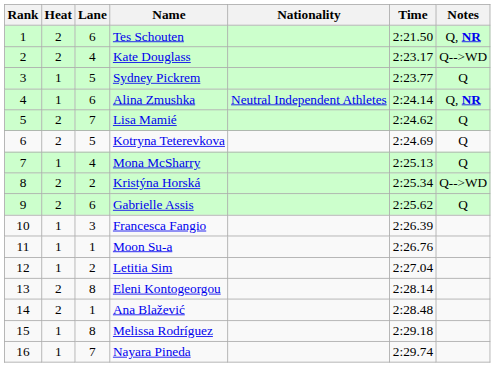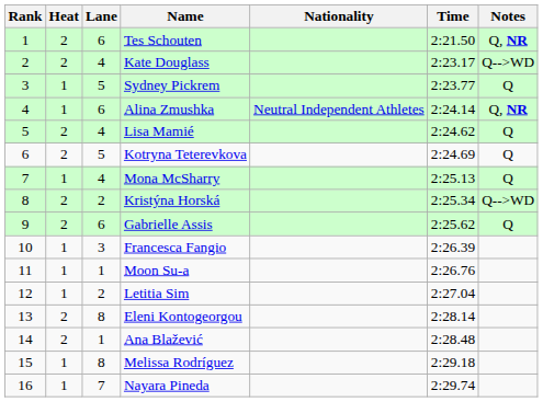 <table class="wikitable sortable" style="text-align:center">
 <tr>
 <th>Rank</th>
 <th>Heat</th>
 <th>Lane</th>
 <th>Name</th>
 <th>Nationality</th>
 <th>Time</th>
 <th>Notes</th>
 </tr>
 <tr bgcolor=ccffcc>
 <td>1</td>
 <td>2</td>
 <td>6</td>
 <td align=left><a href='#'>Tes Schouten</a></td>
 <td align=left></td>
 <td>2:21.50</td>
 <td>Q, <strong><a href='#'>NR</a></strong></td>
 </tr>
 <tr bgcolor=ccffcc>
 <td>2</td>
 <td>2</td>
 <td>4</td>
 <td align=left><a href='#'>Kate Douglass</a></td>
 <td align=left></td>
 <td>2:23.17</td>
 <td>Q-->WD</td>
 </tr>
 <tr bgcolor=ccffcc>
 <td>3</td>
 <td>1</td>
 <td>5</td>
 <td align=left><a href='#'>Sydney Pickrem</a></td>
 <td align=left></td>
 <td>2:23.77</td>
 <td>Q</td>
 </tr>
 <tr bgcolor=ccffcc>
 <td>4</td>
 <td>1</td>
 <td>6</td>
 <td align=left><a href='#'>Alina Zmushka</a></td>
 <td align=left> <a href='#'>Neutral Independent Athletes</a></td>
 <td>2:24.14</td>
 <td>Q, <strong><a href='#'>NR</a></strong></td>
 </tr>
 <tr bgcolor=ccffcc>
 <td>5</td>
 <td>2</td>
-<td>7</td>
+<td>4</td>
 <td align=left><a href='#'>Lisa Mamié</a></td>
 <td align=left></td>
 <td>2:24.62</td>
 <td>Q</td>
 </tr>
 <tr>
 <td>6</td>
 <td>2</td>
 <td>5</td>
 <td align=left><a href='#'>Kotryna Teterevkova</a></td>
 <td align=left></td>
 <td>2:24.69</td>
 <td>Q</td>
 </tr>
 <tr bgcolor=ccffcc>
 <td>7</td>
 <td>1</td>
 <td>4</td>
 <td align=left><a href='#'>Mona McSharry</a></td>
 <td align=left></td>
 <td>2:25.13</td>
 <td>Q</td>
 </tr>
 <tr bgcolor=ccffcc>
 <td>8</td>
 <td>2</td>
 <td>2</td>
 <td align=left><a href='#'>Kristýna Horská</a></td>
 <td align=left></td>
 <td>2:25.34</td>
 <td>Q-->WD</td>
 </tr>
 <tr bgcolor=ccffcc>
 <td>9</td>
 <td>2</td>
 <td>6</td>
 <td align=left><a href='#'>Gabrielle Assis</a></td>
 <td align=left></td>
 <td>2:25.62</td>
 <td>Q</td>
 </tr>
 <tr>
 <td>10</td>
 <td>1</td>
 <td>3</td>
 <td align=left><a href='#'>Francesca Fangio</a></td>
 <td align=left></td>
 <td>2:26.39</td>
 <td></td>
 </tr>
 <tr>
 <td>11</td>
 <td>1</td>
 <td>1</td>
 <td align=left><a href='#'>Moon Su-a</a></td>
 <td align=left></td>
 <td>2:26.76</td>
 <td></td>
 </tr>
 <tr>
 <td>12</td>
 <td>1</td>
 <td>2</td>
 <td align=left><a href='#'>Letitia Sim</a></td>
 <td align=left></td>
 <td>2:27.04</td>
 <td></td>
 </tr>
 <tr>
 <td>13</td>
 <td>2</td>
 <td>8</td>
 <td align=left><a href='#'>Eleni Kontogeorgou</a></td>
 <td align=left></td>
 <td>2:28.14</td>
 <td></td>
 </tr>
 <tr>
 <td>14</td>
 <td>2</td>
 <td>1</td>
 <td align=left><a href='#'>Ana Blažević</a></td>
 <td align=left></td>
 <td>2:28.48</td>
 <td></td>
 </tr>
 <tr>
 <td>15</td>
 <td>1</td>
 <td>8</td>
 <td align=left><a href='#'>Melissa Rodríguez</a></td>
 <td align=left></td>
 <td>2:29.18</td>
 <td></td>
 </tr>
 <tr>
 <td>16</td>
 <td>1</td>
 <td>7</td>
 <td align=left><a href='#'>Nayara Pineda</a></td>
 <td align=left></td>
 <td>2:29.74</td>
 <td></td>
 </tr>
 </table>
